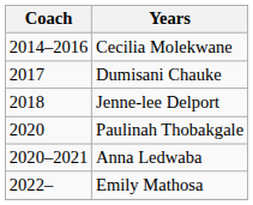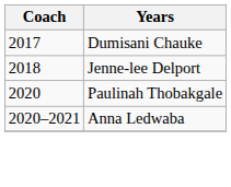 <table class="wikitable collapsible">
 <tr>
 <th>Coach</th>
 <th>Years</th>
-</tr>
-<tr>
-<td>2014–2016</td>
-<td>Cecilia Molekwane</td>
 </tr>
 <tr>
 <td>2017</td>
 <td>Dumisani Chauke</td>
 </tr>
 <tr>
 <td>2018</td>
 <td>Jenne-lee Delport</td>
 </tr>
 <tr>
 <td>2020</td>
 <td>Paulinah Thobakgale</td>
 </tr>
 <tr>
 <td>2020–2021</td>
 <td>Anna Ledwaba</td>
 </tr>
 <tr>
-<td>2022–</td>
-<td>Emily Mathosa</td>
-</tr>
-<tr>
 </tr>
 </table>
